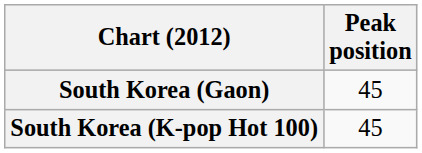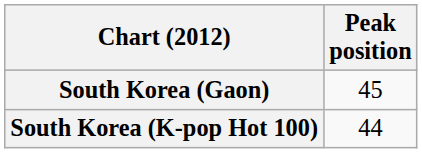 <table class="wikitable plainrowheaders">
 <tr>
 <th>Chart (2012)</th>
 <th>Peak<br>position</th>
 </tr>
 <tr>
 <th scope=row>South Korea (Gaon)</th>
 <td align="center">45</td>
 </tr>
 <tr>
 <th scope=row>South Korea (K-pop Hot 100)</th>
-<td align="center">45</td>
+<td align="center">44</td>
 </tr>
 </table>
